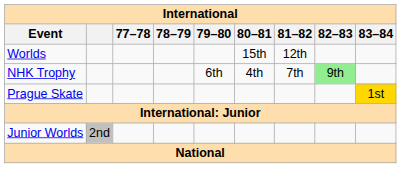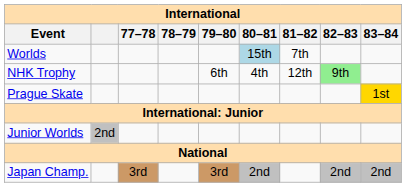 <table class="wikitable" style="text-align:center">
 <tr>
 <th style="background-color: #ffdead; " colspan=9 align=center>International</th>
 </tr>
 <tr>
 <th>Event</th>
 <th></th>
 <th>77–78</th>
 <th>78–79</th>
 <th>79–80</th>
 <th>80–81</th>
 <th>81–82</th>
 <th>82–83</th>
 <th>83–84</th>
 </tr>
 <tr>
 <td align=left><a href='#'>Worlds</a></td>
 <td></td>
 <td></td>
 <td></td>
 <td></td>
-<td>15th</td>
-<td>12th</td>
+<td style="background: lightblue;">15th</td>
+<td>7th</td>
 <td></td>
 <td></td>
 </tr>
 <tr>
 <td align=left><a href='#'>NHK Trophy</a></td>
 <td></td>
 <td></td>
 <td></td>
 <td>6th</td>
 <td>4th</td>
-<td>7th</td>
+<td>12th</td>
 <td style="background: lightgreen;">9th</td>
 <td></td>
 </tr>
 <tr>
 <td align=left><a href='#'>Prague Skate</a></td>
 <td></td>
 <td></td>
 <td></td>
 <td></td>
 <td></td>
 <td></td>
 <td></td>
 <td bgcolor=gold>1st</td>
 </tr>
 <tr>
 <th style="background-color: #ffdead; " colspan=9 align=center>International: Junior</th>
 </tr>
 <tr>
 <td align=left><a href='#'>Junior Worlds</a></td>
 <td bgcolor=silver>2nd</td>
 <td></td>
 <td></td>
 <td></td>
 <td></td>
 <td></td>
 <td></td>
 <td></td>
 </tr>
 <tr>
 <th style="background-color: #ffdead; " colspan=9 align=center>National</th>
 </tr>
+<tr>
+<td align=left><a href='#'>Japan Champ.</a></td>
+<td></td>
+<td bgcolor=cc9966>3rd</td>
+<td></td>
+<td bgcolor=cc9966>3rd</td>
+<td bgcolor=silver>2nd</td>
+<td></td>
+<td bgcolor=silver>2nd</td>
+<td bgcolor=silver>2nd</td>
+</tr>
 </table>
